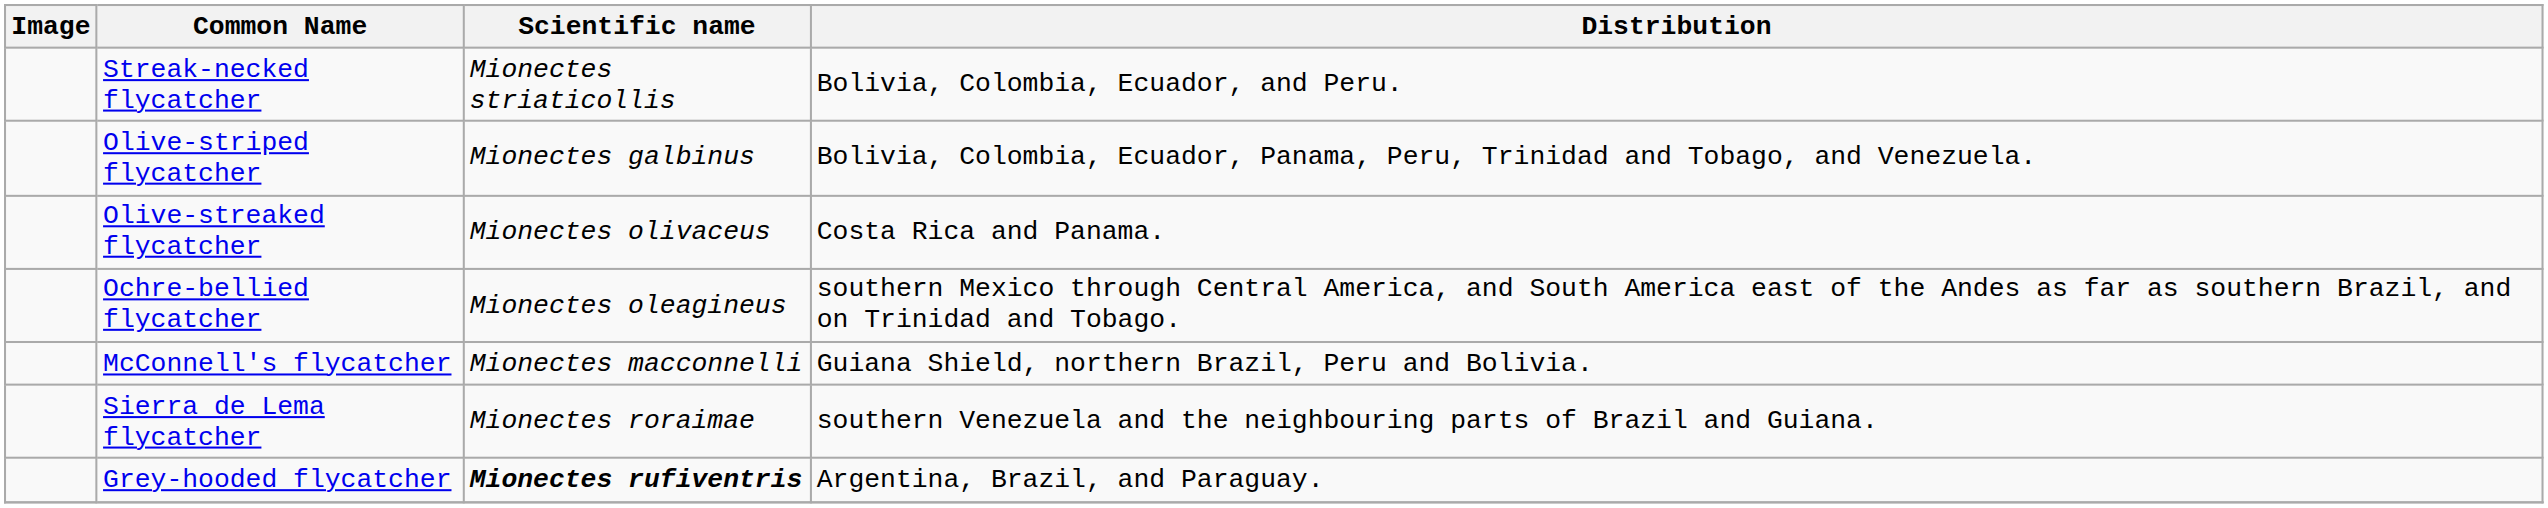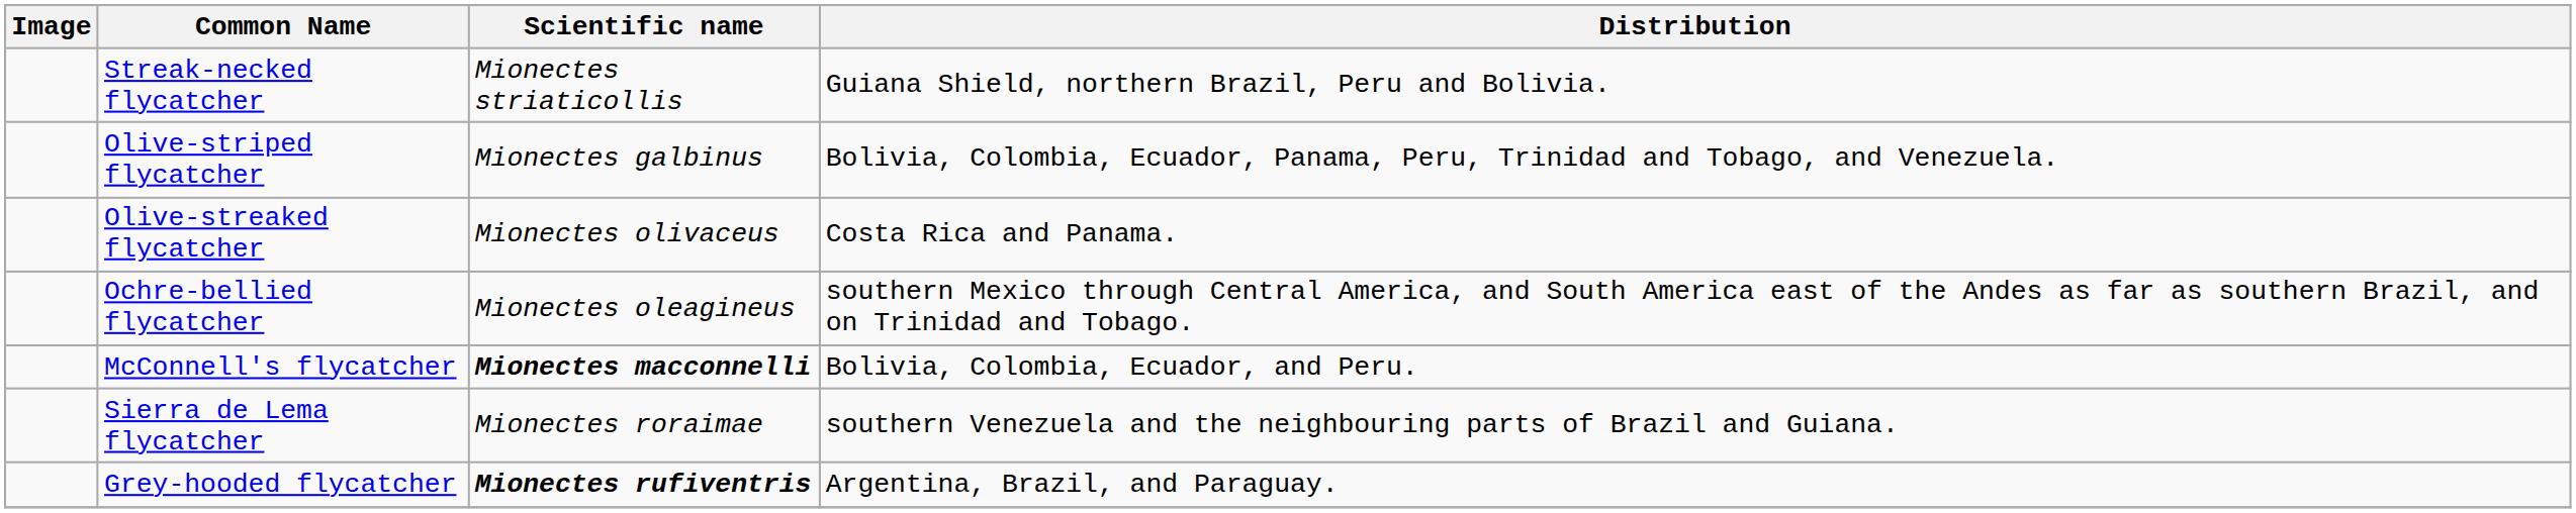 <table class="wikitable">
 <tr>
 <th>Image</th>
 <th>Common Name</th>
 <th>Scientific name</th>
 <th>Distribution</th>
 </tr>
 <tr>
 <td></td>
 <td><a href='#'>Streak-necked flycatcher</a></td>
 <td><em>Mionectes striaticollis</em></td>
-<td>Bolivia, Colombia, Ecuador, and Peru.</td>
+<td>Guiana Shield, northern Brazil, Peru and Bolivia.</td>
 </tr>
 <tr>
 <td></td>
 <td><a href='#'>Olive-striped flycatcher</a></td>
 <td><em>Mionectes galbinus</em></td>
 <td>Bolivia, Colombia, Ecuador, Panama, Peru, Trinidad and Tobago, and Venezuela.</td>
 </tr>
 <tr>
 <td></td>
 <td><a href='#'>Olive-streaked flycatcher</a></td>
 <td><em>Mionectes olivaceus</em></td>
 <td>Costa Rica and Panama.</td>
 </tr>
 <tr>
 <td></td>
 <td><a href='#'>Ochre-bellied flycatcher</a></td>
 <td><em>Mionectes oleagineus</em></td>
 <td>southern Mexico through Central America, and South America east of the Andes as far as southern Brazil, and on Trinidad and Tobago.</td>
 </tr>
 <tr>
 <td></td>
 <td><a href='#'>McConnell's flycatcher</a></td>
-<td><em>Mionectes macconnelli</em></td>
-<td>Guiana Shield, northern Brazil, Peru and Bolivia.</td>
+<td><strong><em>Mionectes macconnelli</em></strong></td>
+<td>Bolivia, Colombia, Ecuador, and Peru.</td>
 </tr>
 <tr>
 <td></td>
 <td><a href='#'>Sierra de Lema flycatcher</a></td>
 <td><em>Mionectes roraimae</em></td>
 <td>southern Venezuela and the neighbouring parts of Brazil and Guiana.</td>
 </tr>
 <tr>
 <td></td>
 <td><a href='#'>Grey-hooded flycatcher</a></td>
 <td><strong><em>Mionectes rufiventris</em></strong></td>
 <td>Argentina, Brazil, and Paraguay.</td>
 </tr>
 <tr>
 </tr>
 </table>
